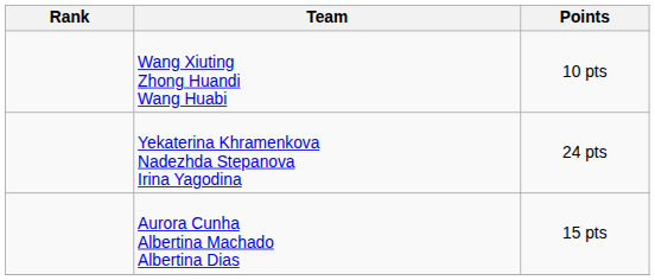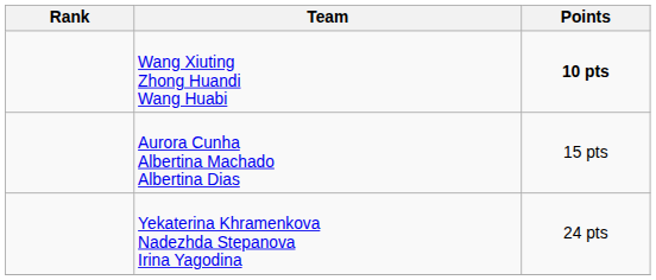 <table class="wikitable" style="text-align:center;" width="50%">
 <tr>
 <th width=10%>Rank</th>
 <th width=30%>Team</th>
 <th width=10%>Points</th>
 </tr>
 <tr>
 <td></td>
 <td align=left><br><a href='#'>Wang Xiuting</a><br><a href='#'>Zhong Huandi</a><br><a href='#'>Wang Huabi</a></td>
-<td>10 pts</td>
+<td><strong>10 pts</strong></td>
+</tr>
+<tr>
+<td></td>
+<td align=left><br><a href='#'>Aurora Cunha</a><br><a href='#'>Albertina Machado</a><br><a href='#'>Albertina Dias</a></td>
+<td>15 pts</td>
 </tr>
 <tr>
 <td></td>
 <td align=left><br><a href='#'>Yekaterina Khramenkova</a><br><a href='#'>Nadezhda Stepanova</a><br><a href='#'>Irina Yagodina</a></td>
 <td>24 pts</td>
 </tr>
 <tr>
-<td></td>
-<td align=left><br><a href='#'>Aurora Cunha</a><br><a href='#'>Albertina Machado</a><br><a href='#'>Albertina Dias</a></td>
-<td>15 pts</td>
-</tr>
-<tr>
 </tr>
 </table>
